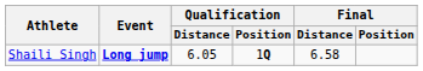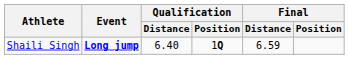 <table class="wikitable" style="font-size:90%">
 <tr>
 <th rowspan="2">Athlete</th>
 <th rowspan="2">Event</th>
 <th colspan="2">Qualification</th>
 <th colspan="2">Final</th>
 </tr>
 <tr style="font-size:95%">
 <th>Distance</th>
 <th>Position</th>
 <th>Distance</th>
 <th>Position</th>
 </tr>
 <tr style=text-align:center>
 <td style=text-align:left><a href='#'>Shaili Singh</a></td>
 <td style="text-align:left"><strong><a href='#'>Long jump</a></strong></td>
-<td>6.05</td>
+<td>6.40</td>
 <td>1<strong>Q</strong></td>
-<td>6.58 </td>
+<td>6.59 </td>
 <td></td>
 </tr>
 </table>
